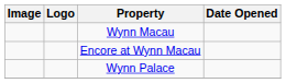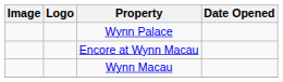 <table class="wikitable">
 <tr style="background:#EFEFEF">
 <th><strong>Image</strong></th>
 <th><strong>Logo</strong></th>
 <th><strong>Property</strong></th>
 <th><strong>Date Opened</strong></th>
 </tr>
 <tr>
 <td align=center></td>
-<td></td>
-<td align=center><a href='#'>Wynn Macau</a></td>
+<td align=center></td>
+<td align=center><a href='#'>Wynn Palace</a></td>
 <td align=center></td>
 </tr>
 <tr>
 <td align=center></td>
 <td align=center></td>
 <td align=center><a href='#'>Encore at Wynn Macau</a></td>
 <td align=center></td>
 </tr>
 <tr>
 <td align=center></td>
-<td align=center></td>
-<td align=center><a href='#'>Wynn Palace</a></td>
+<td></td>
+<td align=center><a href='#'>Wynn Macau</a></td>
 <td align=center></td>
 </tr>
 <tr>
 </tr>
 </table>
